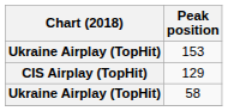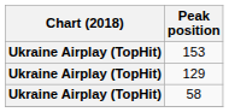 <table class="wikitable sortable plainrowheaders" style="text-align:center">
 <tr>
 <th scope="col">Chart (2018)</th>
 <th scope="col">Peak<br>position</th>
 </tr>
 <tr>
 <th scope="row">Ukraine Airplay (TopHit)<br></th>
 <td>153</td>
 </tr>
 <tr>
-<th scope="row">CIS Airplay (TopHit)<br></th>
+<th scope="row">Ukraine Airplay (TopHit)</th>
 <td>129</td>
 </tr>
 <tr>
 <th scope="row">Ukraine Airplay (TopHit)<br></th>
 <td>58</td>
 </tr>
 <tr>
 </tr>
 </table>
